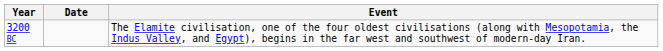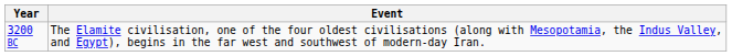 <table class="wikitable" width="100%">
 <tr>
 <th style="width:6%">Year</th>
-<th style="width:10%">Date</th>
 <th>Event</th>
 </tr>
 <tr>
 <td><a href='#'>3200 <small>BC</small></a></td>
-<td></td>
 <td>The <a href='#'>Elamite</a> civilisation, one of the four oldest civilisations (along with <a href='#'>Mesopotamia</a>, the <a href='#'>Indus Valley</a>, and <a href='#'>Egypt</a>), begins in the far west and southwest of modern-day Iran.</td>
 </tr>
 </table>
